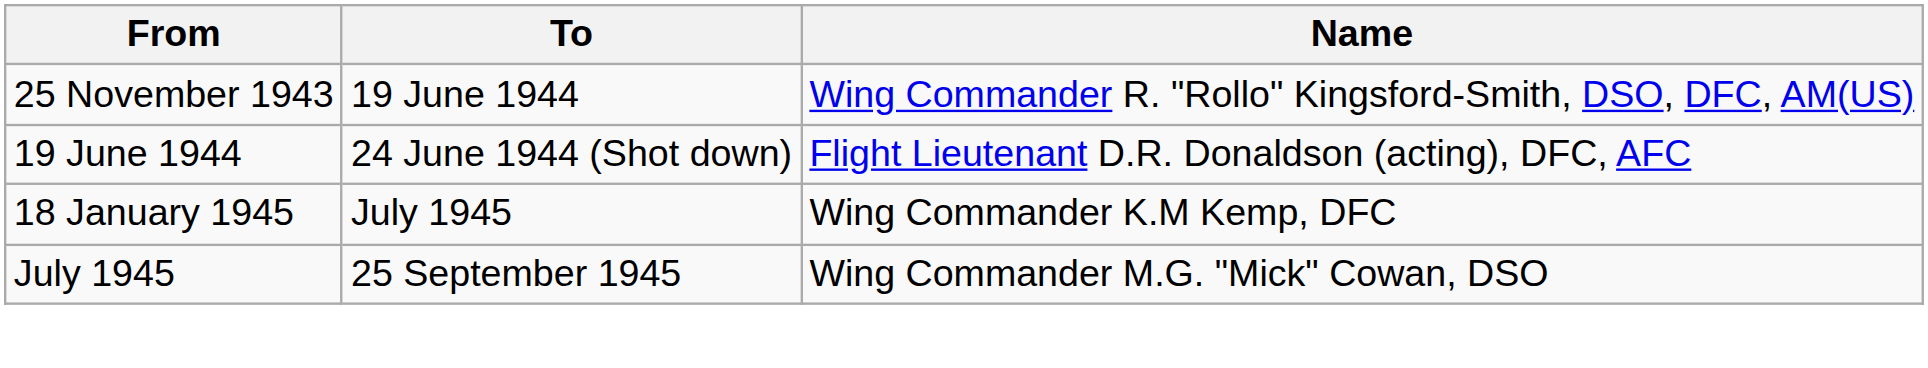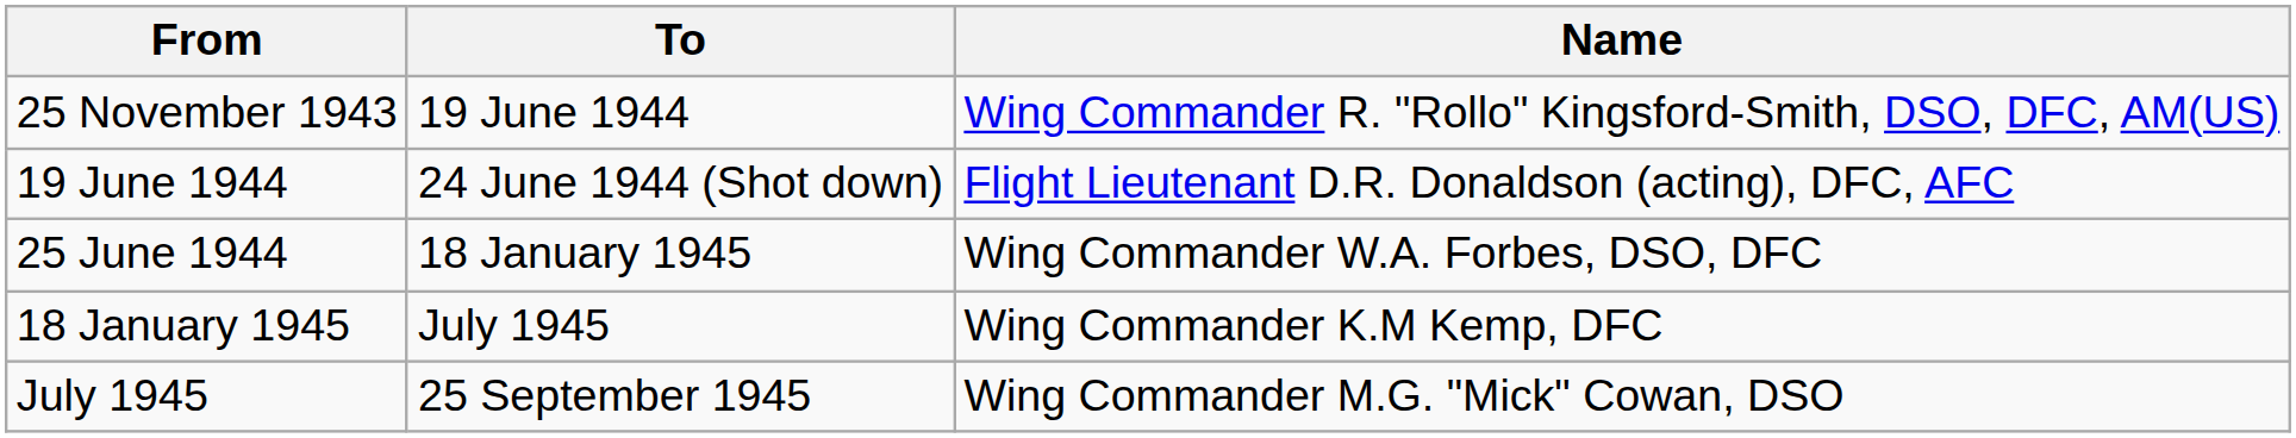 <table class="wikitable">
 <tr>
 <th>From</th>
 <th>To</th>
 <th>Name</th>
 </tr>
 <tr>
 <td>25 November 1943</td>
 <td>19 June 1944</td>
 <td><a href='#'>Wing Commander</a> R. "Rollo" Kingsford-Smith, <a href='#'>DSO</a>, <a href='#'>DFC</a>, <a href='#'>AM(US)</a></td>
 </tr>
 <tr>
 <td>19 June 1944</td>
 <td>24 June 1944 (Shot down)</td>
 <td><a href='#'>Flight Lieutenant</a> D.R. Donaldson (acting), DFC, <a href='#'>AFC</a></td>
 </tr>
 <tr>
+<td>25 June 1944</td>
+<td>18 January 1945</td>
+<td>Wing Commander W.A. Forbes, DSO, DFC</td>
+</tr>
+<tr>
 <td>18 January 1945</td>
 <td>July 1945</td>
 <td>Wing Commander K.M Kemp, DFC</td>
 </tr>
 <tr>
 <td>July 1945</td>
 <td>25 September 1945</td>
 <td>Wing Commander M.G. "Mick" Cowan, DSO</td>
 </tr>
 </table>
